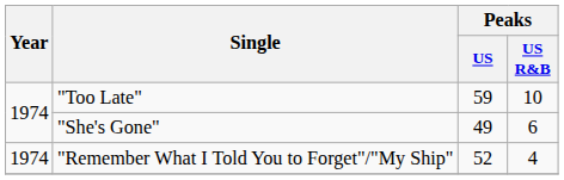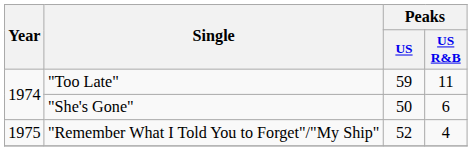 <table class="wikitable" style="text-align:center;">
 <tr>
 <th rowspan="2">Year</th>
 <th rowspan="2">Single</th>
 <th colspan="2">Peaks</th>
 </tr>
 <tr style="font-size:smaller;">
 <th width="35"><a href='#'>US</a><br></th>
 <th width="35"><a href='#'>US<br>R&B</a><br></th>
 </tr>
 <tr>
 <td rowspan="2">1974</td>
 <td align="left">"Too Late"</td>
 <td>59</td>
-<td>10</td>
+<td>11</td>
 </tr>
 <tr>
 <td align="left">"She's Gone"</td>
-<td>49</td>
+<td>50</td>
 <td>6</td>
 </tr>
 <tr>
-<td rowspan="1">1974</td>
+<td rowspan="1">1975</td>
 <td align="left">"Remember What I Told You to Forget"/"My Ship"</td>
 <td>52</td>
 <td>4</td>
 </tr>
 <tr>
 </tr>
 </table>
